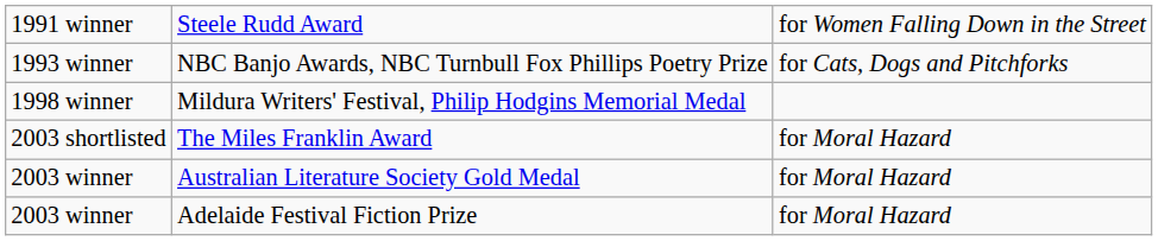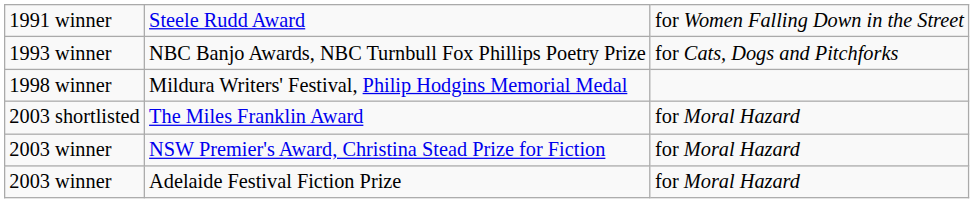 <table class=wikitable>
 <tr>
 <td>1991 winner</td>
 <td><a href='#'>Steele Rudd Award</a></td>
 <td>for <em>Women Falling Down in the Street</em></td>
 </tr>
 <tr>
 <td>1993 winner</td>
 <td>NBC Banjo Awards, NBC Turnbull Fox Phillips Poetry Prize</td>
 <td>for <em>Cats, Dogs and Pitchforks</em></td>
 </tr>
 <tr>
 <td>1998 winner</td>
 <td>Mildura Writers' Festival, <a href='#'>Philip Hodgins Memorial Medal</a></td>
 <td></td>
 </tr>
 <tr>
 <td>2003 shortlisted</td>
 <td><a href='#'>The Miles Franklin Award</a></td>
 <td>for <em>Moral Hazard</em></td>
 </tr>
 <tr>
 <td>2003 winner</td>
-<td><a href='#'>Australian Literature Society Gold Medal</a></td>
+<td><a href='#'>NSW Premier's Award, Christina Stead Prize for Fiction</a></td>
 <td>for <em>Moral Hazard</em></td>
 </tr>
 <tr>
 <td>2003 winner</td>
 <td>Adelaide Festival Fiction Prize</td>
 <td>for <em>Moral Hazard</em></td>
 </tr>
 </table>
